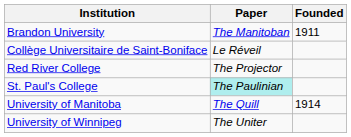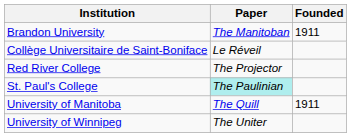 <table class="wikitable sortable">
 <tr>
 <th>Institution</th>
 <th>Paper</th>
 <th>Founded</th>
 </tr>
 <tr>
 <td><a href='#'>Brandon University</a></td>
 <td><em><a href='#'>The Manitoban</a></em></td>
 <td>1911</td>
 </tr>
 <tr>
 <td><a href='#'>Collège Universitaire de Saint-Boniface</a></td>
 <td><em>Le Réveil</em></td>
 <td></td>
 </tr>
 <tr>
 <td><a href='#'>Red River College</a></td>
 <td><em>The Projector</em></td>
 <td></td>
 </tr>
 <tr>
 <td><a href='#'>St. Paul's College</a></td>
 <td style="background: paleturquoise;"><em>The Paulinian</em></td>
 <td></td>
 </tr>
 <tr>
 <td><a href='#'>University of Manitoba</a></td>
 <td><em><a href='#'>The Quill</a></em></td>
-<td>1914</td>
+<td>1911</td>
 </tr>
 <tr>
 <td><a href='#'>University of Winnipeg</a></td>
 <td><em>The Uniter</em></td>
 <td></td>
 </tr>
 </table>
